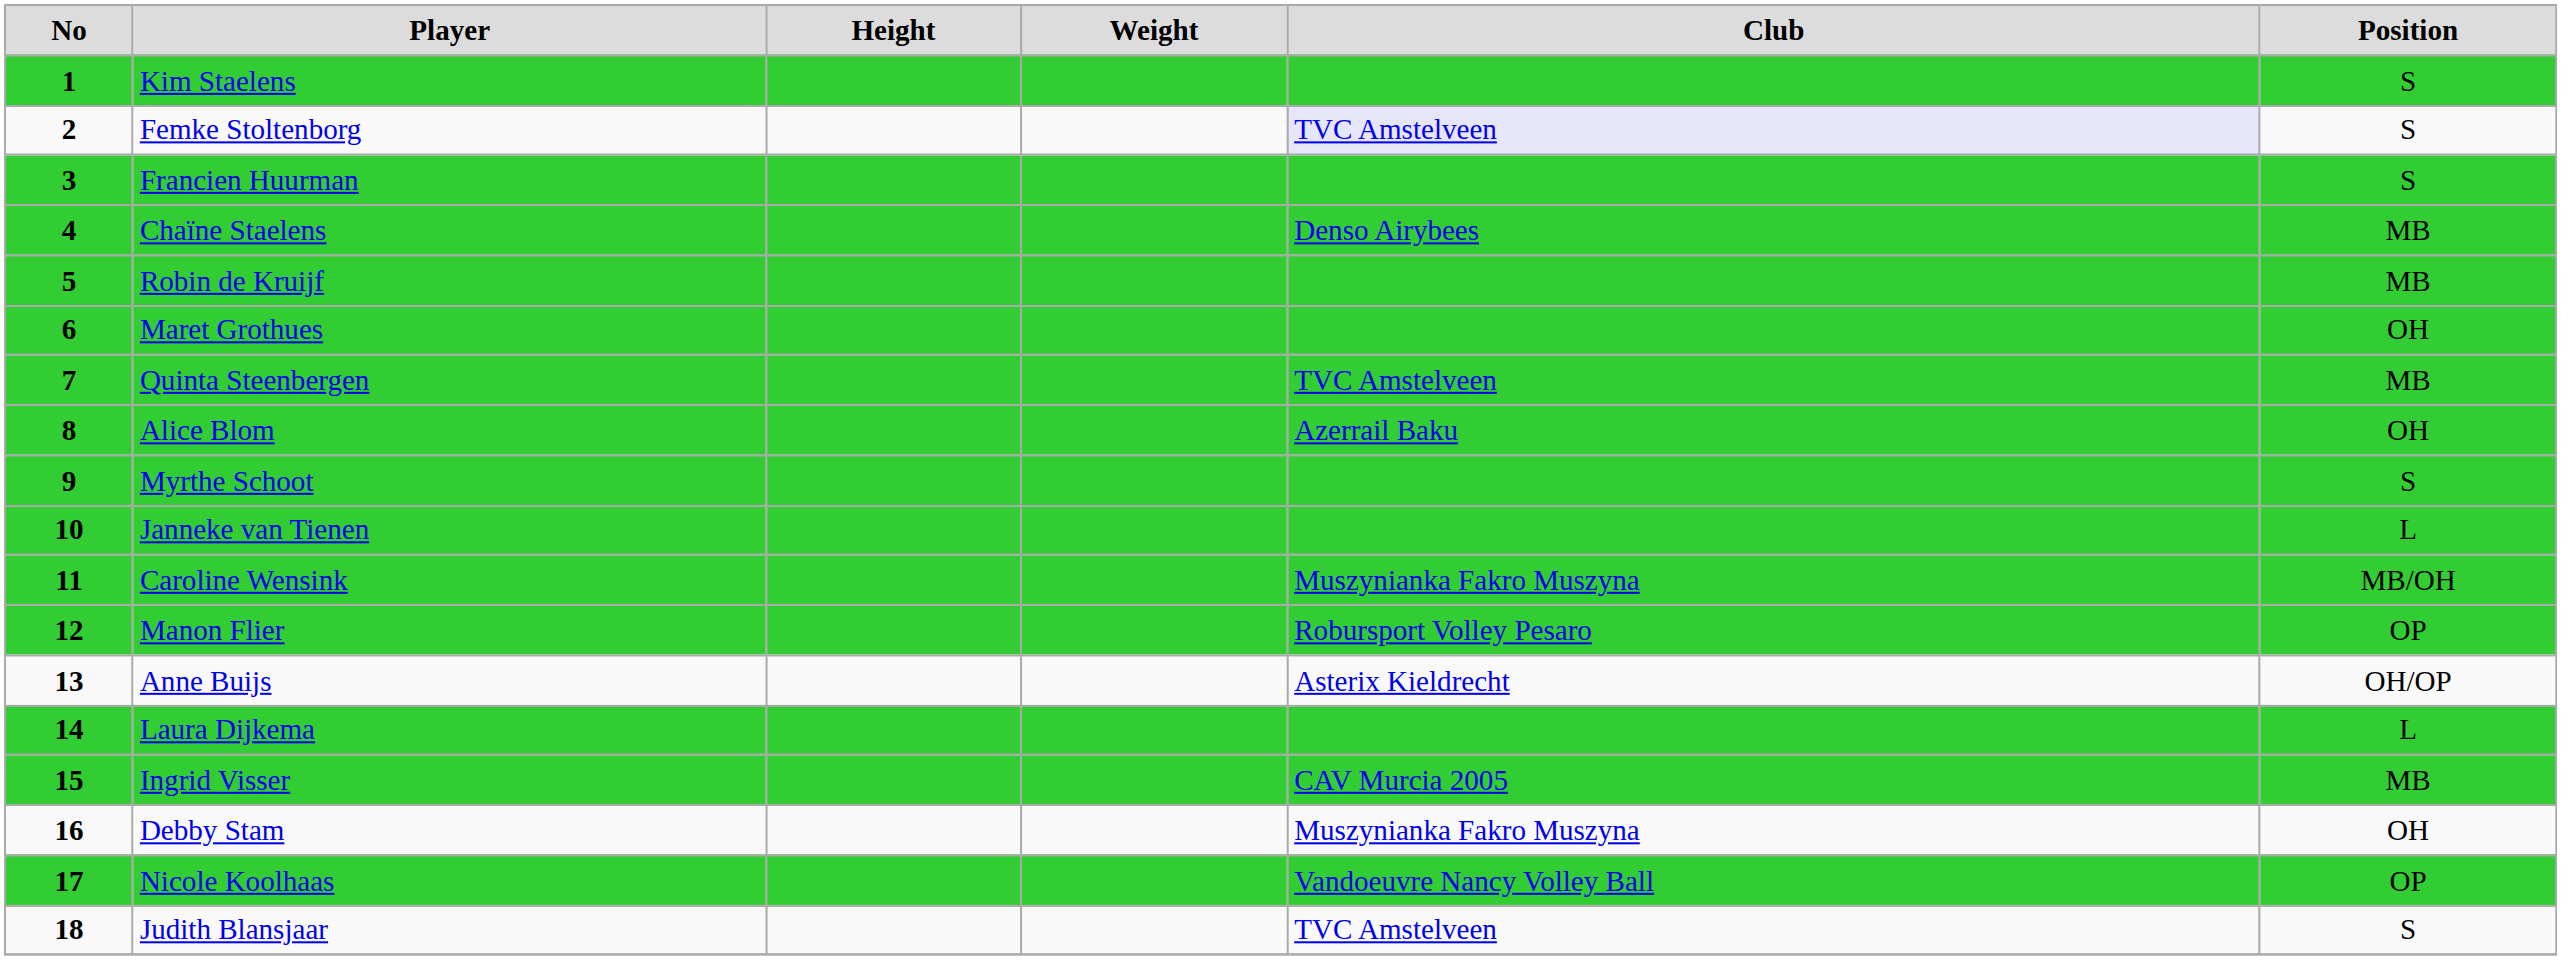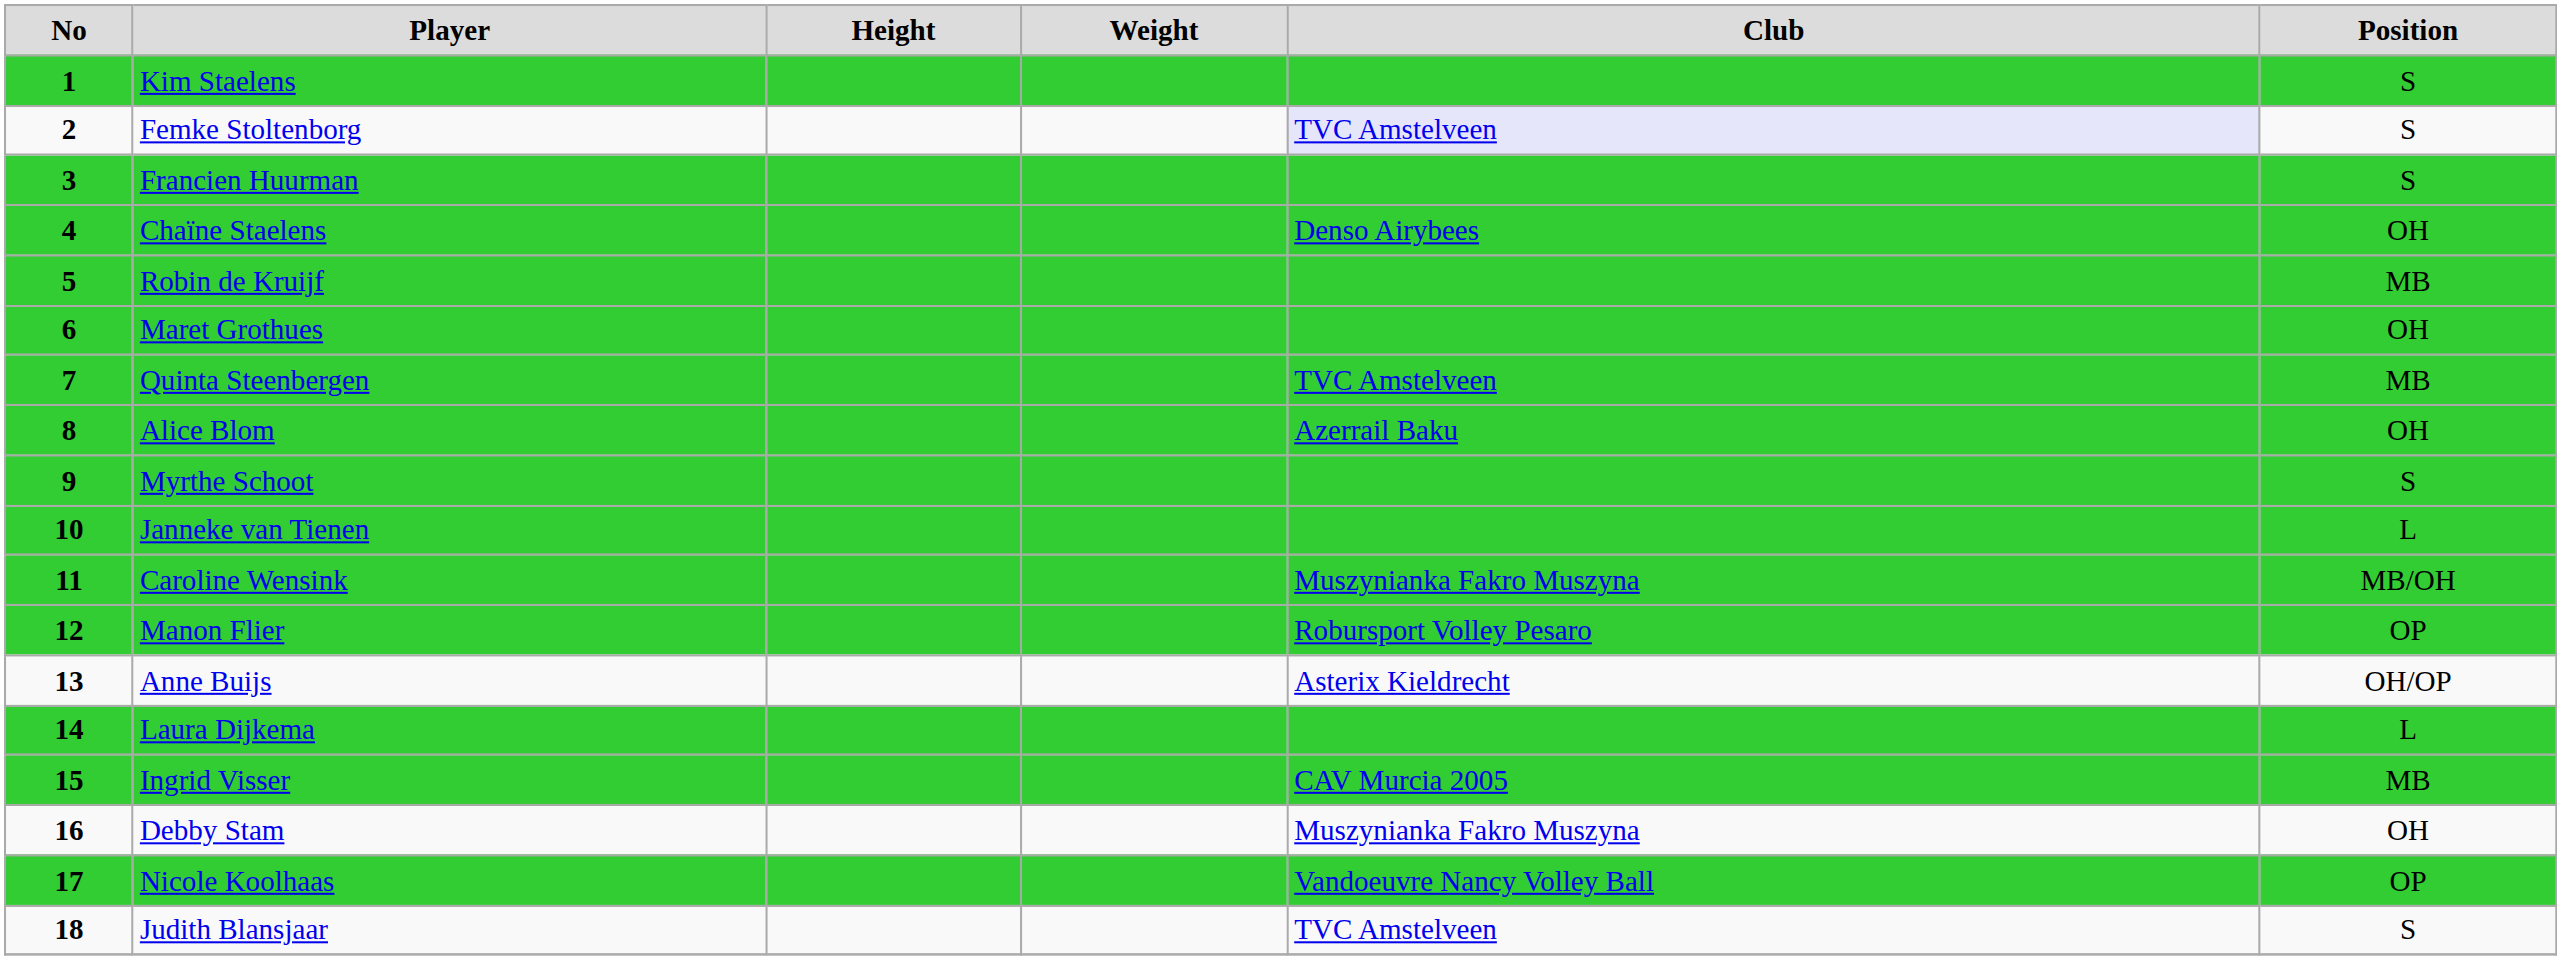 <table class="wikitable" style="margin:0.5em auto; font-size:90%; line-height:1.25em;" width=100%>
 <tr>
 <td bgcolor="#DCDCDC" align="center"><strong>No</strong></td>
 <td bgcolor="#DCDCDC" align="center"><strong>Player</strong></td>
 <td bgcolor="#DCDCDC" align="center"><strong>Height</strong></td>
 <td bgcolor="#DCDCDC" align="center"><strong>Weight</strong></td>
 <td bgcolor="#DCDCDC" align="center"><strong>Club</strong></td>
 <td bgcolor="#DCDCDC" align="center"><strong>Position</strong></td>
 </tr>
 <tr>
 <td style="background:limegreen;" align="center"><strong>1</strong></td>
 <td style="background:limegreen;"><a href='#'>Kim Staelens</a></td>
 <td style="background:limegreen;" align="center"></td>
 <td style="background:limegreen;" align="center"></td>
 <td style="background:limegreen;"></td>
 <td style="background:limegreen;" align="center">S</td>
 </tr>
 <tr>
 <td align="center"><strong>2</strong></td>
 <td><a href='#'>Femke Stoltenborg</a></td>
 <td align="center"></td>
 <td align="center"></td>
 <td style="background: lavender;"> <a href='#'>TVC Amstelveen</a></td>
 <td align="center">S</td>
 </tr>
 <tr>
 <td style="background:limegreen;" align="center"><strong>3</strong></td>
 <td style="background:limegreen;"><a href='#'>Francien Huurman</a></td>
 <td style="background:limegreen;" align="center"></td>
 <td style="background:limegreen;" align="center"></td>
 <td style="background:limegreen;"></td>
 <td style="background:limegreen;" align="center">S</td>
 </tr>
 <tr>
 <td style="background:limegreen;" align="center"><strong>4</strong></td>
 <td style="background:limegreen;"><a href='#'>Chaïne Staelens</a></td>
 <td style="background:limegreen;" align="center"></td>
 <td style="background:limegreen;" align="center"></td>
 <td style="background:limegreen;"> <a href='#'>Denso Airybees</a></td>
-<td style="background:limegreen;" align="center">MB</td>
+<td style="background:limegreen;" align="center">OH</td>
 </tr>
 <tr>
 <td style="background:limegreen;" align="center"><strong>5</strong></td>
 <td style="background:limegreen;"><a href='#'>Robin de Kruijf</a></td>
 <td style="background:limegreen;" align="center"></td>
 <td style="background:limegreen;" align="center"></td>
 <td style="background:limegreen;"></td>
 <td style="background:limegreen;" align="center">MB</td>
 </tr>
 <tr>
 <td style="background:limegreen;" align="center"><strong>6</strong></td>
 <td style="background:limegreen;"><a href='#'>Maret Grothues</a></td>
 <td style="background:limegreen;" align="center"></td>
 <td style="background:limegreen;" align="center"></td>
 <td style="background:limegreen;"></td>
 <td style="background:limegreen;" align="center">OH</td>
 </tr>
 <tr>
 <td style="background:limegreen;" align="center"><strong>7</strong></td>
 <td style="background:limegreen;"><a href='#'>Quinta Steenbergen</a></td>
 <td style="background:limegreen;" align="center"></td>
 <td style="background:limegreen;" align="center"></td>
 <td style="background:limegreen;"> <a href='#'>TVC Amstelveen</a></td>
 <td style="background:limegreen;" align="center">MB</td>
 </tr>
 <tr>
 <td style="background:limegreen;" align="center"><strong>8</strong></td>
 <td style="background:limegreen;"><a href='#'>Alice Blom</a></td>
 <td style="background:limegreen;" align="center"></td>
 <td style="background:limegreen;" align="center"></td>
 <td style="background:limegreen;"> <a href='#'>Azerrail Baku</a></td>
 <td style="background:limegreen;" align="center">OH</td>
 </tr>
 <tr>
 <td style="background:limegreen;" align="center"><strong>9</strong></td>
 <td style="background:limegreen;"><a href='#'>Myrthe Schoot</a></td>
 <td style="background:limegreen;" align="center"></td>
 <td style="background:limegreen;" align="center"></td>
 <td style="background:limegreen;"></td>
 <td style="background:limegreen;" align="center">S</td>
 </tr>
 <tr>
 <td style="background:limegreen;" align="center"><strong>10</strong></td>
 <td style="background:limegreen;"><a href='#'>Janneke van Tienen</a></td>
 <td style="background:limegreen;" align="center"></td>
 <td style="background:limegreen;" align="center"></td>
 <td style="background:limegreen;"></td>
 <td style="background:limegreen;" align="center">L</td>
 </tr>
 <tr>
 <td style="background:limegreen;" align="center"><strong>11</strong></td>
 <td style="background:limegreen;"><a href='#'>Caroline Wensink</a></td>
 <td style="background:limegreen;" align="center"></td>
 <td style="background:limegreen;" align="center"></td>
 <td style="background:limegreen;"> <a href='#'>Muszynianka Fakro Muszyna</a></td>
 <td style="background:limegreen;" align="center">MB/OH</td>
 </tr>
 <tr>
 <td style="background:limegreen;" align="center"><strong>12</strong></td>
 <td style="background:limegreen;"><a href='#'>Manon Flier</a></td>
 <td style="background:limegreen;" align="center"></td>
 <td style="background:limegreen;" align="center"></td>
 <td style="background:limegreen;"> <a href='#'>Robursport Volley Pesaro</a></td>
 <td style="background:limegreen;" align="center">OP</td>
 </tr>
 <tr>
 <td align="center"><strong>13</strong></td>
 <td><a href='#'>Anne Buijs</a></td>
 <td align="center"></td>
 <td align="center"></td>
 <td> <a href='#'>Asterix Kieldrecht</a></td>
 <td align="center">OH/OP</td>
 </tr>
 <tr>
 <td style="background:limegreen;" align="center"><strong>14</strong></td>
 <td style="background:limegreen;"><a href='#'>Laura Dijkema</a></td>
 <td style="background:limegreen;" align="center"></td>
 <td style="background:limegreen;" align="center"></td>
 <td style="background:limegreen;"></td>
 <td style="background:limegreen;" align="center">L</td>
 </tr>
 <tr>
 <td style="background:limegreen;" align="center"><strong>15</strong></td>
 <td style="background:limegreen;"><a href='#'>Ingrid Visser</a></td>
 <td style="background:limegreen;" align="center"></td>
 <td style="background:limegreen;" align="center"></td>
 <td style="background:limegreen;"> <a href='#'>CAV Murcia 2005</a></td>
 <td style="background:limegreen;" align="center">MB</td>
 </tr>
 <tr>
 <td align="center"><strong>16</strong></td>
 <td><a href='#'>Debby Stam</a></td>
 <td align="center"></td>
 <td align="center"></td>
 <td> <a href='#'>Muszynianka Fakro Muszyna</a></td>
 <td align="center">OH</td>
 </tr>
 <tr>
 <td style="background:limegreen;" align="center"><strong>17</strong></td>
 <td style="background:limegreen;"><a href='#'>Nicole Koolhaas</a></td>
 <td style="background:limegreen;" align="center"></td>
 <td style="background:limegreen;" align="center"></td>
 <td style="background:limegreen;"> <a href='#'>Vandoeuvre Nancy Volley Ball</a></td>
 <td style="background:limegreen;" align="center">OP</td>
 </tr>
 <tr>
 <td align="center"><strong>18</strong></td>
 <td><a href='#'>Judith Blansjaar</a></td>
 <td align="center"></td>
 <td align="center"></td>
 <td> <a href='#'>TVC Amstelveen</a></td>
 <td align="center">S</td>
 </tr>
 <tr>
 </tr>
 </table>
